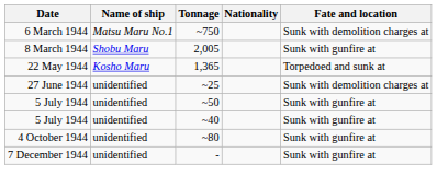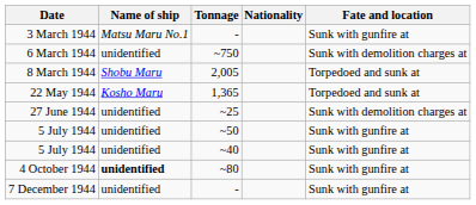 <table class="wikitable" style="margin: 1em auto 1em auto;"|->
 <tr>
 <th>Date</th>
 <th>Name of ship</th>
 <th>Tonnage</th>
 <th>Nationality</th>
 <th>Fate and location</th>
 </tr>
 <tr>
+<td align="right">3 March 1944</td>
+<td align="left"><em>Matsu Maru No.1</em></td>
+<td align="right">-</td>
+<td align="left"></td>
+<td align="left">Sunk with gunfire at </td>
+</tr>
+<tr>
 <td align="right">6 March 1944</td>
-<td align="left"><em>Matsu Maru No.1</em></td>
+<td align="left">unidentified</td>
 <td align="right">~750</td>
 <td align="left"></td>
 <td align="left">Sunk with demolition charges at </td>
 </tr>
 <tr>
 <td align="right">8 March 1944</td>
 <td align="left"><a href='#'><em>Shobu Maru</em></a></td>
 <td align="right">2,005</td>
 <td align="left"></td>
-<td align="left">Sunk with gunfire at </td>
+<td align="left">Torpedoed and sunk at </td>
 </tr>
 <tr>
 <td align="right">22 May 1944</td>
 <td align="left"><a href='#'><em>Kosho Maru</em></a></td>
 <td align="right">1,365</td>
 <td align="left"></td>
 <td align="left">Torpedoed and sunk at </td>
 </tr>
 <tr>
 <td align="right">27 June 1944</td>
 <td align="left">unidentified</td>
 <td align="right">~25</td>
 <td align="left"></td>
 <td align="left">Sunk with demolition charges at </td>
 </tr>
 <tr>
 <td align="right">5 July 1944</td>
 <td align="left">unidentified</td>
 <td align="right">~50</td>
 <td align="left"></td>
 <td align="left">Sunk with gunfire at </td>
 </tr>
 <tr>
 <td align="right">5 July 1944</td>
 <td align="left">unidentified</td>
 <td align="right">~40</td>
 <td align="left"></td>
 <td align="left">Sunk with gunfire at </td>
 </tr>
 <tr>
 <td align="right">4 October 1944</td>
-<td align="left">unidentified</td>
+<td align="left"><strong>unidentified</strong></td>
 <td align="right">~80</td>
 <td align="left"></td>
 <td align="left">Sunk with gunfire at </td>
 </tr>
 <tr>
 <td align="right">7 December 1944</td>
 <td align="left">unidentified</td>
 <td align="right">-</td>
 <td align="left"></td>
 <td align="left">Sunk with gunfire at </td>
 </tr>
 </table>
